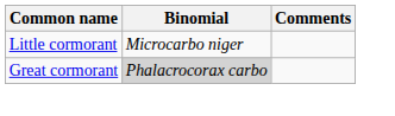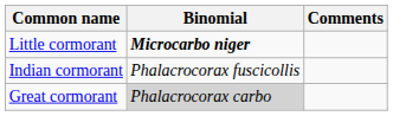 <table class="wikitable">
 <tr>
 <th>Common name</th>
 <th>Binomial</th>
 <th>Comments</th>
 </tr>
 <tr>
 <td><a href='#'>Little cormorant</a></td>
-<td><em>Microcarbo niger</em></td>
+<td><strong><em>Microcarbo niger</em></strong></td>
+<td></td>
+</tr>
+<tr>
+<td><a href='#'>Indian cormorant</a></td>
+<td><em>Phalacrocorax fuscicollis</em></td>
 <td></td>
 </tr>
 <tr>
 <td><a href='#'>Great cormorant</a></td>
 <td style="background: lightgrey;"><em>Phalacrocorax carbo</em></td>
 <td></td>
 </tr>
 </table>
